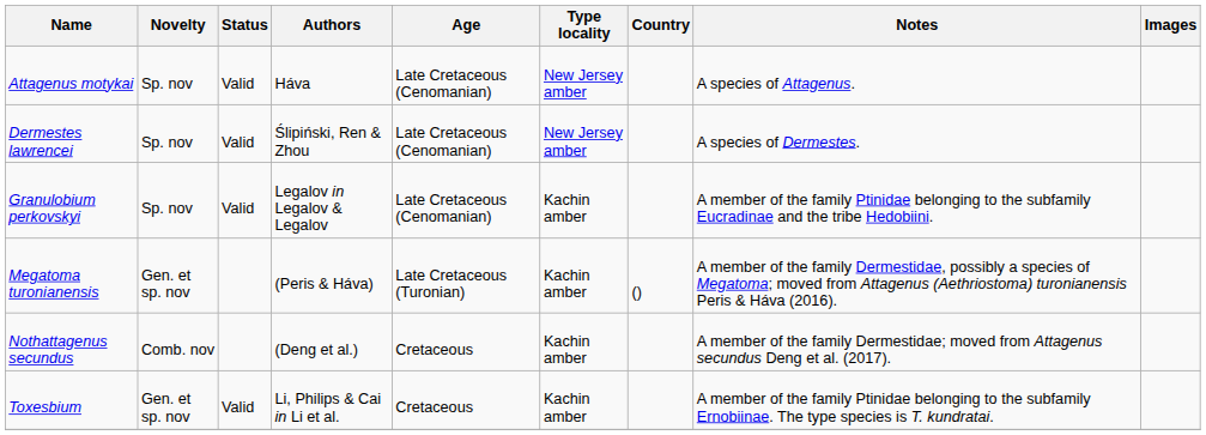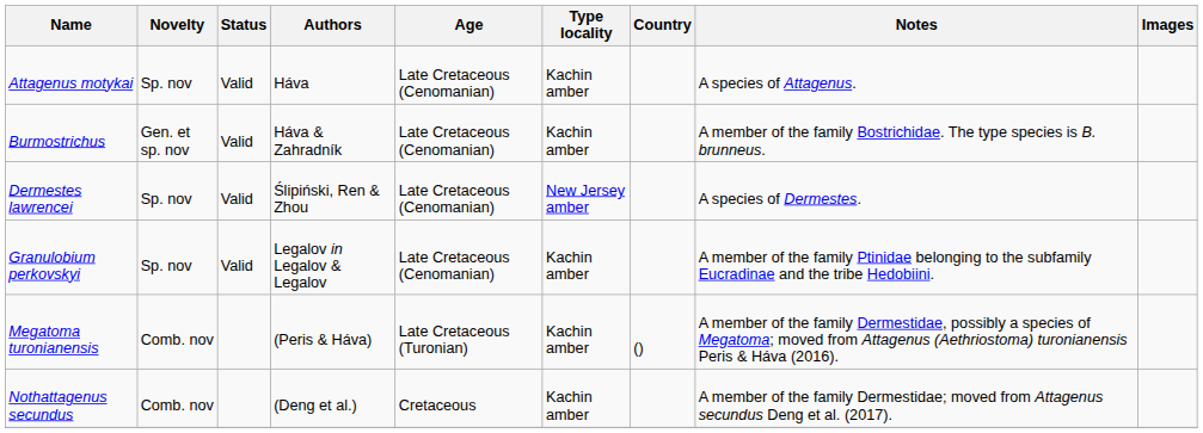 <table class="wikitable sortable" align="center" width="100%">
 <tr>
 <th>Name</th>
 <th>Novelty</th>
 <th>Status</th>
 <th>Authors</th>
 <th>Age</th>
 <th>Type locality</th>
 <th>Country</th>
 <th>Notes</th>
 <th>Images</th>
 </tr>
 <tr>
 <td><br><em><a href='#'>Attagenus motykai</a></em></td>
 <td><br>Sp. nov</td>
 <td><br>Valid</td>
 <td><br>Háva</td>
 <td><br>Late Cretaceous (Cenomanian)</td>
-<td><br><a href='#'>New Jersey amber</a></td>
+<td><br>Kachin amber</td>
 <td><br></td>
 <td><br>A species of <em><a href='#'>Attagenus</a></em>.</td>
+<td></td>
+</tr>
+<tr>
+<td><br><em><a href='#'>Burmostrichus</a></em></td>
+<td><br>Gen. et sp. nov</td>
+<td><br>Valid</td>
+<td><br>Háva & Zahradník</td>
+<td><br>Late Cretaceous (Cenomanian)</td>
+<td><br>Kachin amber</td>
+<td><br></td>
+<td><br>A member of the family <a href='#'>Bostrichidae</a>. The type species is <em>B. brunneus</em>.</td>
 <td></td>
 </tr>
 <tr>
 <td><br><em><a href='#'>Dermestes lawrencei</a></em></td>
 <td><br>Sp. nov</td>
 <td><br>Valid</td>
 <td><br>Ślipiński, Ren & Zhou</td>
 <td><br>Late Cretaceous (Cenomanian)</td>
 <td><br><a href='#'>New Jersey amber</a></td>
 <td><br></td>
 <td><br>A species of <em><a href='#'>Dermestes</a></em>.</td>
 <td></td>
 </tr>
 <tr>
 <td><br><em><a href='#'>Granulobium perkovskyi</a></em></td>
 <td><br>Sp. nov</td>
 <td><br>Valid</td>
 <td><br>Legalov <em>in</em> Legalov & Legalov</td>
 <td><br>Late Cretaceous (Cenomanian)</td>
 <td><br>Kachin amber</td>
 <td><br></td>
 <td><br>A member of the family <a href='#'>Ptinidae</a> belonging to the subfamily <a href='#'>Eucradinae</a> and the tribe <a href='#'>Hedobiini</a>.</td>
 <td></td>
 </tr>
 <tr>
 <td><br><em><a href='#'>Megatoma turonianensis</a></em></td>
-<td><br>Gen. et sp. nov</td>
+<td><br>Comb. nov</td>
 <td></td>
 <td><br>(Peris & Háva)</td>
 <td><br>Late Cretaceous (Turonian)</td>
 <td><br>Kachin amber</td>
 <td><br><br>()</td>
 <td><br>A member of the family <a href='#'>Dermestidae</a>, possibly a species of <em><a href='#'>Megatoma</a></em>; moved from <em>Attagenus (Aethriostoma) turonianensis</em> Peris & Háva (2016).</td>
 <td></td>
 </tr>
 <tr>
 <td><br><em><a href='#'>Nothattagenus secundus</a></em></td>
 <td><br>Comb. nov</td>
 <td></td>
 <td><br>(Deng et al.)</td>
 <td><br>Cretaceous</td>
 <td><br>Kachin amber</td>
 <td><br></td>
 <td><br>A member of the family Dermestidae; moved from <em>Attagenus secundus</em> Deng et al. (2017).</td>
 <td></td>
 </tr>
 <tr>
-<td><br><em><a href='#'>Toxesbium</a></em></td>
-<td><br>Gen. et sp. nov</td>
-<td><br>Valid</td>
-<td><br>Li, Philips & Cai <em>in</em> Li et al.</td>
-<td><br>Cretaceous</td>
-<td><br>Kachin amber</td>
-<td><br></td>
-<td><br>A member of the family Ptinidae belonging to the subfamily <a href='#'>Ernobiinae</a>. The type species is <em>T. kundratai</em>.</td>
-<td></td>
-</tr>
-<tr>
 </tr>
 </table>
